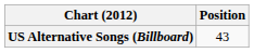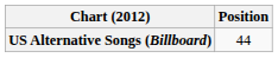 <table class="wikitable sortable plainrowheaders" style="text-align:center">
 <tr>
 <th scope="col">Chart (2012)</th>
 <th scope="col">Position</th>
 </tr>
 <tr>
 <th scope="row">US Alternative Songs (<em>Billboard</em>)</th>
-<td>43</td>
+<td>44</td>
 </tr>
 </table>
